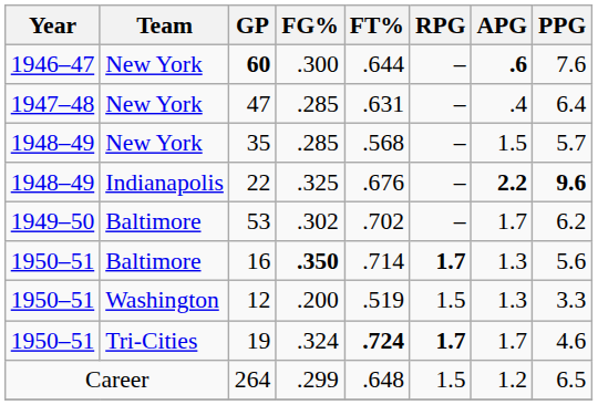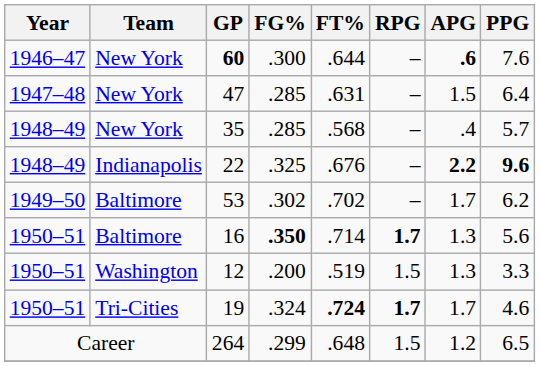 <table class="wikitable sortable" style="font-size:95%; text-align:right;">
 <tr>
 <th>Year</th>
 <th>Team</th>
 <th>GP</th>
 <th>FG%</th>
 <th>FT%</th>
 <th>RPG</th>
 <th>APG</th>
 <th>PPG</th>
 </tr>
 <tr>
 <td style="text-align:left;"><a href='#'>1946–47</a></td>
 <td style="text-align:left;"><a href='#'>New York</a></td>
 <td><strong>60</strong></td>
 <td>.300</td>
 <td>.644</td>
 <td>–</td>
 <td><strong>.6</strong></td>
 <td>7.6</td>
 </tr>
 <tr>
 <td style="text-align:left;"><a href='#'>1947–48</a></td>
 <td style="text-align:left;"><a href='#'>New York</a></td>
 <td>47</td>
 <td>.285</td>
 <td>.631</td>
 <td>–</td>
-<td>.4</td>
+<td>1.5</td>
 <td>6.4</td>
 </tr>
 <tr>
 <td style="text-align:left;"><a href='#'>1948–49</a></td>
 <td style="text-align:left;"><a href='#'>New York</a></td>
 <td>35</td>
 <td>.285</td>
 <td>.568</td>
 <td>–</td>
-<td>1.5</td>
+<td>.4</td>
 <td>5.7</td>
 </tr>
 <tr>
 <td style="text-align:left;"><a href='#'>1948–49</a></td>
 <td style="text-align:left;"><a href='#'>Indianapolis</a></td>
 <td>22</td>
 <td>.325</td>
 <td>.676</td>
 <td>–</td>
 <td><strong>2.2</strong></td>
 <td><strong>9.6</strong></td>
 </tr>
 <tr>
 <td style="text-align:left;"><a href='#'>1949–50</a></td>
 <td style="text-align:left;"><a href='#'>Baltimore</a></td>
 <td>53</td>
 <td>.302</td>
 <td>.702</td>
 <td>–</td>
 <td>1.7</td>
 <td>6.2</td>
 </tr>
 <tr>
 <td style="text-align:left;"><a href='#'>1950–51</a></td>
 <td style="text-align:left;"><a href='#'>Baltimore</a></td>
 <td>16</td>
 <td><strong>.350</strong></td>
 <td>.714</td>
 <td><strong>1.7</strong></td>
 <td>1.3</td>
 <td>5.6</td>
 </tr>
 <tr>
 <td style="text-align:left;"><a href='#'>1950–51</a></td>
 <td style="text-align:left;"><a href='#'>Washington</a></td>
 <td>12</td>
 <td>.200</td>
 <td>.519</td>
 <td>1.5</td>
 <td>1.3</td>
 <td>3.3</td>
 </tr>
 <tr>
 <td style="text-align:left;"><a href='#'>1950–51</a></td>
 <td style="text-align:left;"><a href='#'>Tri-Cities</a></td>
 <td>19</td>
 <td>.324</td>
 <td><strong>.724</strong></td>
 <td><strong>1.7</strong></td>
 <td>1.7</td>
 <td>4.6</td>
 </tr>
 <tr>
 <td style="text-align:center;" colspan="2">Career</td>
 <td>264</td>
 <td>.299</td>
 <td>.648</td>
 <td>1.5</td>
 <td>1.2</td>
 <td>6.5</td>
 </tr>
 <tr>
 </tr>
 </table>
